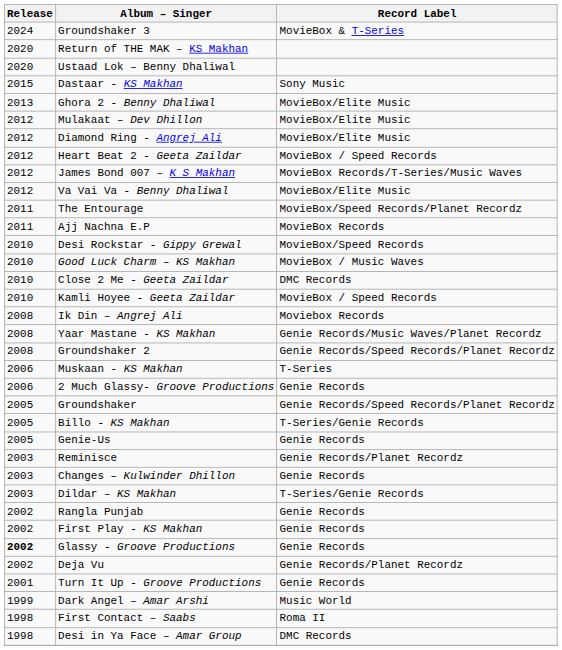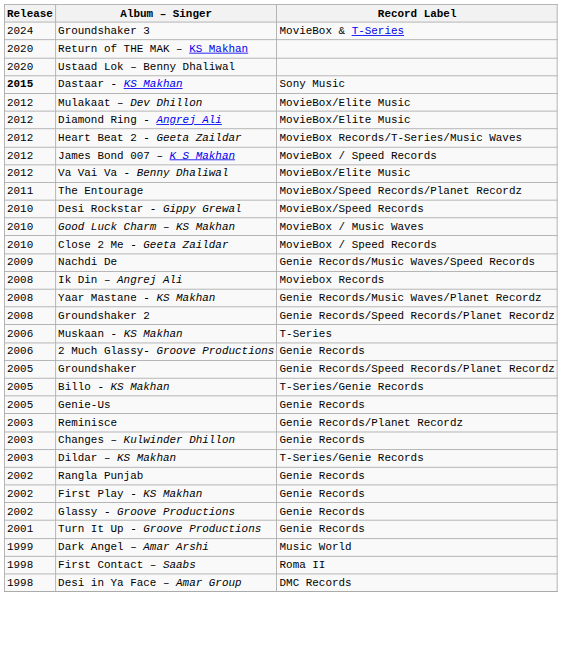 <table class="wikitable">
 <tr>
 <th>Release</th>
 <th>Album – Singer</th>
 <th>Record Label</th>
 </tr>
 <tr>
 <td>2024</td>
 <td>Groundshaker 3</td>
 <td>MovieBox & <a href='#'>T-Series</a></td>
 </tr>
 <tr>
 <td>2020</td>
 <td>Return of THE MAK – <a href='#'>KS Makhan</a></td>
 <td></td>
 </tr>
 <tr>
 <td>2020</td>
 <td>Ustaad Lok – Benny Dhaliwal</td>
 <td></td>
 </tr>
 <tr>
-<td>2015</td>
+<td><strong>2015</strong></td>
 <td>Dastaar <em>- <a href='#'>KS Makhan</a></em></td>
 <td>Sony Music</td>
-</tr>
-<tr>
-<td>2013</td>
-<td>Ghora 2 <em>- Benny Dhaliwal</em></td>
-<td>MovieBox/Elite Music</td>
 </tr>
 <tr>
 <td>2012</td>
 <td>Mulakaat – <em>Dev Dhillon</em></td>
 <td>MovieBox/Elite Music</td>
 </tr>
 <tr>
 <td>2012</td>
 <td>Diamond Ring <em>- <a href='#'>Angrej Ali</a></em></td>
 <td>MovieBox/Elite Music</td>
 </tr>
 <tr>
 <td>2012</td>
 <td>Heart Beat 2 <em>- Geeta Zaildar</em></td>
-<td>MovieBox / Speed Records</td>
+<td>MovieBox Records/T-Series/Music Waves</td>
 </tr>
 <tr>
 <td>2012</td>
 <td>James Bond 007 – <em><a href='#'>K S Makhan</a></em></td>
-<td>MovieBox Records/T-Series/Music Waves</td>
+<td>MovieBox / Speed Records</td>
 </tr>
 <tr>
 <td>2012</td>
 <td>Va Vai Va <em>- Benny Dhaliwal</em></td>
 <td>MovieBox/Elite Music</td>
 </tr>
 <tr>
 <td>2011</td>
 <td>The Entourage</td>
 <td>MovieBox/Speed Records/Planet Recordz</td>
-</tr>
-<tr>
-<td>2011</td>
-<td>Ajj Nachna E.P</td>
-<td>MovieBox Records</td>
 </tr>
 <tr>
 <td>2010</td>
 <td>Desi Rockstar <em>- Gippy Grewal</em></td>
 <td>MovieBox/Speed Records</td>
 </tr>
 <tr>
 <td>2010</td>
 <td><em>Good Luck Charm – KS Makhan</em></td>
 <td>MovieBox / Music Waves</td>
 </tr>
 <tr>
 <td>2010</td>
 <td>Close 2 Me <em>- Geeta Zaildar</em></td>
-<td>DMC Records</td>
+<td>MovieBox / Speed Records</td>
 </tr>
 <tr>
-<td>2010</td>
-<td>Kamli Hoyee <em>- Geeta Zaildar</em></td>
-<td>MovieBox / Speed Records</td>
+<td>2009</td>
+<td>Nachdi De</td>
+<td>Genie Records/Music Waves/Speed Records</td>
 </tr>
 <tr>
 <td>2008</td>
 <td>Ik Din – <em>Angrej Ali</em></td>
 <td>Moviebox Records</td>
 </tr>
 <tr>
 <td>2008</td>
 <td>Yaar Mastane <em>- KS Makhan</em></td>
 <td>Genie Records/Music Waves/Planet Recordz</td>
 </tr>
 <tr>
 <td>2008</td>
 <td>Groundshaker 2</td>
 <td>Genie Records/Speed Records/Planet Recordz</td>
 </tr>
 <tr>
 <td>2006</td>
 <td>Muskaan <em>- KS Makhan</em></td>
 <td>T-Series</td>
 </tr>
 <tr>
 <td>2006</td>
 <td>2 Much Glassy<em>- Groove Productions</em></td>
 <td>Genie Records</td>
 </tr>
 <tr>
 <td>2005</td>
 <td>Groundshaker</td>
 <td>Genie Records/Speed Records/Planet Recordz</td>
 </tr>
 <tr>
 <td>2005</td>
 <td>Billo <em>- KS Makhan</em></td>
 <td>T-Series/Genie Records</td>
 </tr>
 <tr>
 <td>2005</td>
 <td>Genie-Us</td>
 <td>Genie Records</td>
 </tr>
 <tr>
 <td>2003</td>
 <td>Reminisce</td>
 <td>Genie Records/Planet Recordz</td>
 </tr>
 <tr>
 <td>2003</td>
 <td>Changes – <em>Kulwinder Dhillon</em></td>
 <td>Genie Records</td>
 </tr>
 <tr>
 <td>2003</td>
 <td>Dildar – <em>KS Makhan</em></td>
 <td>T-Series/Genie Records</td>
 </tr>
 <tr>
 <td>2002</td>
 <td>Rangla Punjab</td>
 <td>Genie Records</td>
 </tr>
 <tr>
 <td>2002</td>
 <td>First Play <em>- KS Makhan</em></td>
 <td>Genie Records</td>
 </tr>
 <tr>
-<td><strong>2002</strong></td>
+<td>2002</td>
 <td>Glassy <em>- Groove Productions</em></td>
 <td>Genie Records</td>
-</tr>
-<tr>
-<td>2002</td>
-<td>Deja Vu</td>
-<td>Genie Records/Planet Recordz</td>
 </tr>
 <tr>
 <td>2001</td>
 <td>Turn It Up <em>- Groove Productions</em></td>
 <td>Genie Records</td>
 </tr>
 <tr>
 <td>1999</td>
 <td>Dark Angel – <em>Amar Arshi</em></td>
 <td>Music World</td>
 </tr>
 <tr>
 <td>1998</td>
 <td>First Contact – <em>Saabs</em></td>
 <td>Roma II</td>
 </tr>
 <tr>
 <td>1998</td>
 <td>Desi in Ya Face – <em>Amar Group</em></td>
 <td>DMC Records</td>
 </tr>
 <tr>
 </tr>
 </table>
